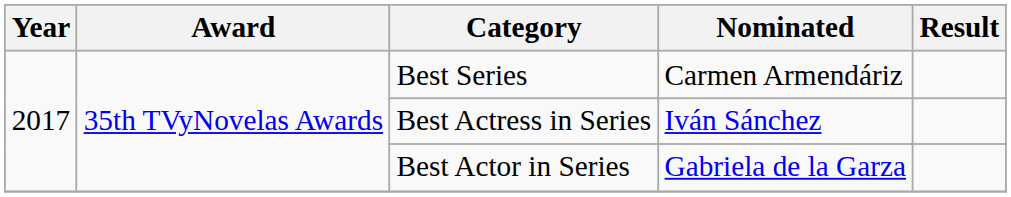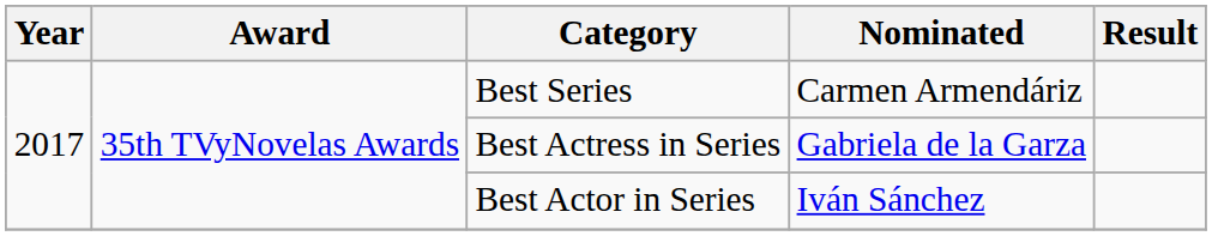 <table class="wikitable plainrowheaders">
 <tr>
 <th scope="col">Year</th>
 <th scope="col">Award</th>
 <th scope="col">Category</th>
 <th scope="col">Nominated</th>
 <th scope="col">Result</th>
 </tr>
 <tr>
 <td rowspan="3">2017</td>
 <td rowspan="3"><a href='#'>35th TVyNovelas Awards</a></td>
 <td>Best Series</td>
 <td>Carmen Armendáriz</td>
 <td></td>
 </tr>
 <tr>
 <td>Best Actress in Series</td>
-<td><a href='#'>Iván Sánchez</a></td>
+<td><a href='#'>Gabriela de la Garza</a></td>
 <td></td>
 </tr>
 <tr>
 <td>Best Actor in Series</td>
-<td><a href='#'>Gabriela de la Garza</a></td>
+<td><a href='#'>Iván Sánchez</a></td>
 <td></td>
 </tr>
 <tr>
 </tr>
 </table>
